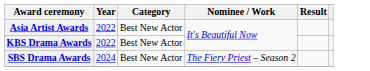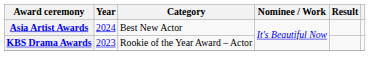 <table class="wikitable plainrowheaders sortable">
 <tr>
 <th scope="col">Award ceremony</th>
 <th scope="col">Year</th>
 <th scope="col">Category</th>
 <th scope="col">Nominee / Work</th>
 <th scope="col">Result</th>
 <th scope="col" class="unsortable"></th>
 </tr>
 <tr>
 <th scope="row"  rowspan="1"><a href='#'>Asia Artist Awards</a></th>
-<td rowspan="1" style="text-align:center"><a href='#'>2022</a></td>
+<td rowspan="1" style="text-align:center"><a href='#'>2024</a></td>
 <td>Best New Actor</td>
 <td rowspan="2"><em><a href='#'>It's Beautiful Now</a></em></td>
 <td></td>
 <td style="text-align:center"></td>
 </tr>
 <tr>
 <th scope="row"  rowspan="1"><a href='#'>KBS Drama Awards</a></th>
-<td style="text-align:center"><a href='#'>2022</a></td>
-<td>Best New Actor</td>
-<td></td>
-<td style="text-align:center"></td>
-</tr>
-<tr>
-<th scope="row"  rowspan="1"><a href='#'>SBS Drama Awards</a></th>
-<td style="text-align:center"><a href='#'>2024</a></td>
-<td>Best New Actor</td>
-<td><em><a href='#'>The Fiery Priest</a> – Season 2</em></td>
+<td style="text-align:center"><a href='#'>2023</a></td>
+<td>Rookie of the Year Award – Actor</td>
 <td></td>
 <td style="text-align:center"></td>
 </tr>
 <tr>
 </tr>
 </table>
